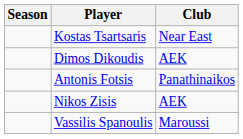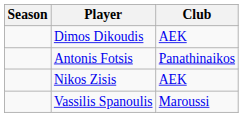 <table class="wikitable sortable">
 <tr>
 <th>Season</th>
 <th>Player</th>
 <th>Club</th>
-</tr>
-<tr>
-<td></td>
-<td> <a href='#'>Kostas Tsartsaris</a></td>
-<td><a href='#'>Near East</a></td>
 </tr>
 <tr>
 <td></td>
 <td> <a href='#'>Dimos Dikoudis</a></td>
 <td><a href='#'>AEK</a></td>
 </tr>
 <tr>
 <td></td>
 <td> <a href='#'>Antonis Fotsis</a></td>
 <td><a href='#'>Panathinaikos</a></td>
 </tr>
 <tr>
 <td></td>
 <td> <a href='#'>Nikos Zisis</a></td>
 <td><a href='#'>AEK</a></td>
 </tr>
 <tr>
 <td></td>
 <td> <a href='#'>Vassilis Spanoulis</a></td>
 <td><a href='#'>Maroussi</a></td>
 </tr>
 </table>
